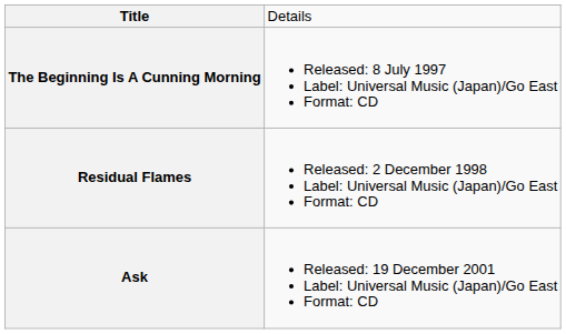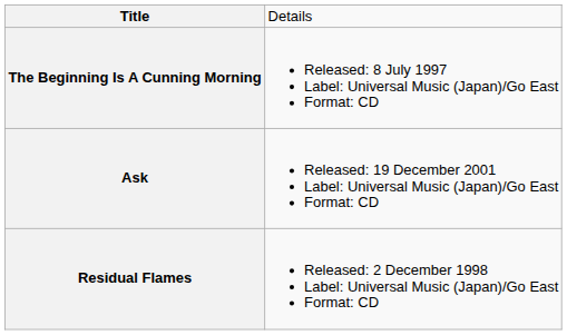 <table class="wikitable plainrowheaders">
 <tr>
 <th>Title</th>
 <td>Details</td>
 </tr>
 <tr>
 <th>The Beginning Is A Cunning Morning</th>
 <td><br><ul><li>Released: 8 July 1997</li><li>Label: Universal Music (Japan)/Go East</li><li>Format: CD</li></ul></td>
 </tr>
 <tr>
+<th>Ask</th>
+<td><br><ul><li>Released: 19 December 2001</li><li>Label: Universal Music (Japan)/Go East</li><li>Format: CD</li></ul></td>
+</tr>
+<tr>
 <th>Residual Flames</th>
 <td><br><ul><li>Released: 2 December 1998</li><li>Label: Universal Music (Japan)/Go East</li><li>Format: CD</li></ul></td>
 </tr>
-<tr>
-<th>Ask</th>
-<td><br><ul><li>Released: 19 December 2001</li><li>Label: Universal Music (Japan)/Go East</li><li>Format: CD</li></ul></td>
-</tr>
 </table>
